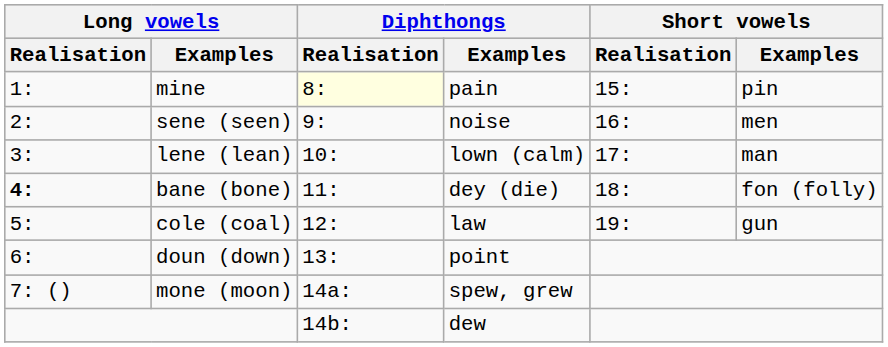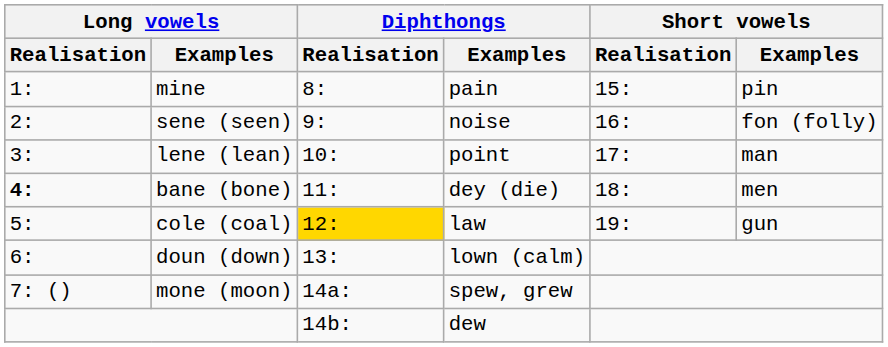 <table class="wikitable">
 <tr>
 <th scope="col" colspan="2">Long <a href='#'>vowels</a></th>
 <th scope="col" colspan="2"><a href='#'>Diphthongs</a></th>
 <th scope="col" colspan="2">Short vowels</th>
 </tr>
 <tr>
 <th scope="col">Realisation</th>
 <th scope="col">Examples</th>
 <th scope="col">Realisation</th>
 <th scope="col">Examples</th>
 <th scope="col">Realisation</th>
 <th scope="col">Examples</th>
 </tr>
 <tr>
 <td>1: </td>
 <td>mine</td>
-<td style="background: lightyellow;">8: </td>
+<td>8: </td>
 <td>pain</td>
 <td>15: </td>
 <td>pin</td>
 </tr>
 <tr>
 <td>2: </td>
 <td>sene (seen)</td>
 <td>9: </td>
 <td>noise</td>
 <td>16: </td>
-<td>men</td>
+<td>fon (folly)</td>
 </tr>
 <tr>
 <td>3: </td>
 <td>lene (lean)</td>
 <td>10: </td>
-<td>lown (calm)</td>
+<td>point</td>
 <td>17: </td>
 <td>man</td>
 </tr>
 <tr>
 <td><strong>4: </strong></td>
 <td>bane (bone)</td>
 <td>11: </td>
 <td>dey (die)</td>
 <td>18: </td>
-<td>fon (folly)</td>
+<td>men</td>
 </tr>
 <tr>
 <td>5: </td>
 <td>cole (coal)</td>
-<td>12: </td>
+<td style="background: gold;">12: </td>
 <td>law</td>
 <td>19: </td>
 <td>gun</td>
 </tr>
 <tr>
 <td>6: </td>
 <td>doun (down)</td>
 <td>13: </td>
-<td>point</td>
+<td>lown (calm)</td>
 <td colspan="2"></td>
 </tr>
 <tr>
 <td>7:  ()</td>
 <td>mone (moon)</td>
 <td>14a: </td>
 <td>spew, grew</td>
 <td colspan="2"></td>
 </tr>
 <tr>
 <td colspan="2"></td>
 <td>14b: </td>
 <td>dew</td>
 <td colspan="2"></td>
 </tr>
 </table>
